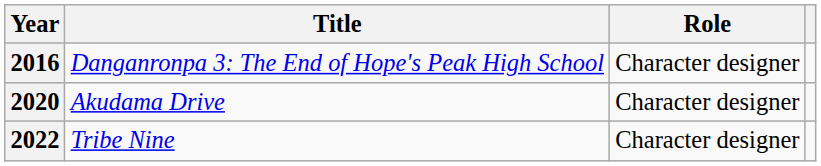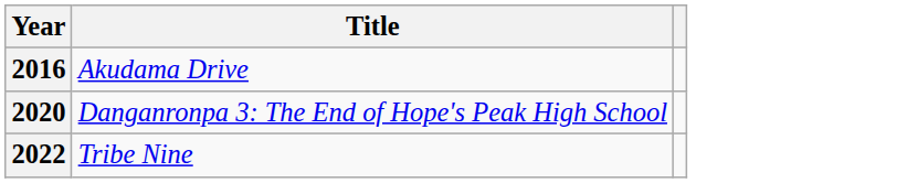 <table class="wikitable sortable">
 <tr>
 <th>Year</th>
 <th>Title</th>
-<th>Role</th>
 <th class="unsortable"></th>
 </tr>
 <tr>
 <th>2016</th>
-<td><em><a href='#'>Danganronpa 3: The End of Hope's Peak High School</a></em></td>
-<td>Character designer</td>
+<td><em><a href='#'>Akudama Drive</a></em></td>
 <td></td>
 </tr>
 <tr>
 <th>2020</th>
-<td><em><a href='#'>Akudama Drive</a></em></td>
-<td>Character designer</td>
+<td><em><a href='#'>Danganronpa 3: The End of Hope's Peak High School</a></em></td>
 <td></td>
 </tr>
 <tr>
 <th>2022</th>
 <td><em><a href='#'>Tribe Nine</a></em></td>
-<td>Character designer</td>
 <td></td>
 </tr>
 </table>
